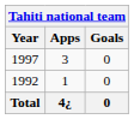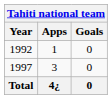 <table class="wikitable" style="text-align:center">
 <tr>
 <th colspan=3><a href='#'>Tahiti national team</a></th>
 </tr>
 <tr>
 <th>Year</th>
 <th>Apps</th>
 <th>Goals</th>
 </tr>
 <tr>
-<td>1997</td>
-<td>3</td>
+<td>1992</td>
+<td>1</td>
 <td>0</td>
 </tr>
 <tr>
-<td>1992</td>
-<td>1</td>
+<td>1997</td>
+<td>3</td>
 <td>0</td>
 </tr>
 <tr>
 <th>Total</th>
 <th>4¿</th>
 <th>0</th>
 </tr>
 </table>
